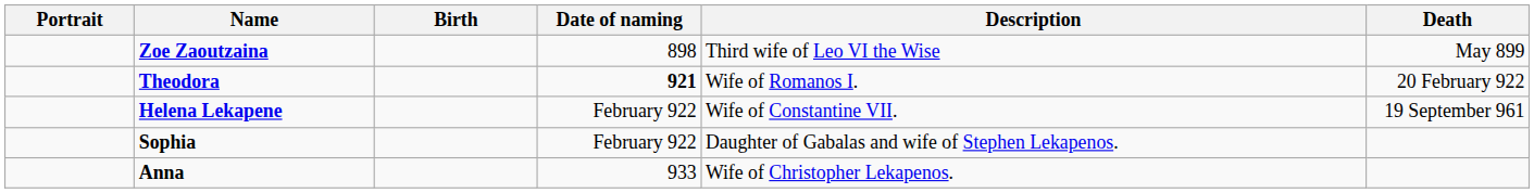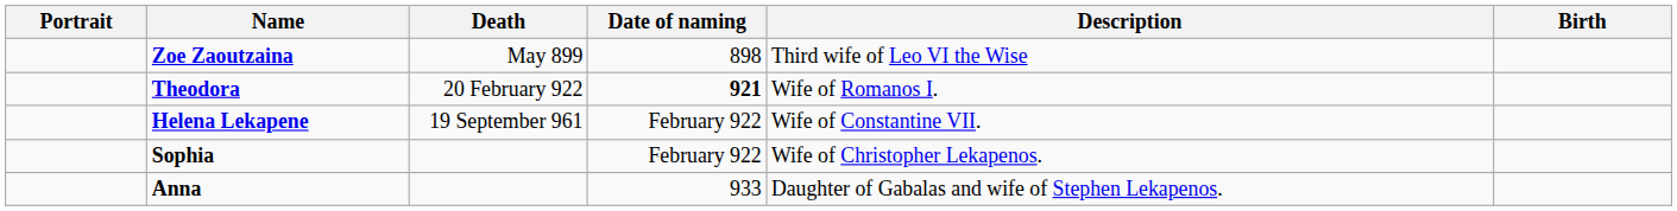 <table width=100% class="wikitable">
 <tr>
 <th style="width:100px">Portrait</th>
 <th>Name</th>
-<th style="width:8em">Birth</th>
+<th style="width:8em">Death</th>
 <th style="width:8em">Date of naming</th>
 <th>Description</th>
-<th style="width:8em">Death</th>
+<th style="width:8em">Birth</th>
 </tr>
 <tr>
 <td></td>
 <td><strong><a href='#'>Zoe Zaoutzaina</a></strong><br></td>
-<td style="text-align:right"></td>
+<td style="text-align:right">May 899</td>
 <td style="text-align:right">898</td>
 <td>Third wife of <a href='#'>Leo VI the Wise</a></td>
-<td style="text-align:right">May 899</td>
+<td style="text-align:right"></td>
 </tr>
 <tr>
 <td></td>
 <td><a href='#'><strong>Theodora</strong></a><br></td>
-<td style="text-align:right"></td>
+<td style="text-align:right">20 February 922</td>
 <td style="text-align:right"><strong>921</strong></td>
 <td>Wife of <a href='#'>Romanos I</a>.</td>
-<td style="text-align:right">20 February 922</td>
+<td style="text-align:right"></td>
 </tr>
 <tr>
 <td></td>
 <td><strong><a href='#'>Helena Lekapene</a></strong><br></td>
-<td style="text-align:right"></td>
+<td style="text-align:right">19 September 961</td>
 <td style="text-align:right">February 922</td>
 <td>Wife of <a href='#'>Constantine VII</a>.</td>
-<td style="text-align:right">19 September 961</td>
+<td style="text-align:right"></td>
 </tr>
 <tr>
 <td></td>
 <td><strong>Sophia</strong><br></td>
 <td style="text-align:right"></td>
 <td style="text-align:right">February 922</td>
-<td>Daughter of Gabalas and wife of <a href='#'>Stephen Lekapenos</a>.</td>
+<td>Wife of <a href='#'>Christopher Lekapenos</a>.</td>
 <td style="text-align:right"></td>
 </tr>
 <tr>
 <td></td>
 <td><strong>Anna</strong><br></td>
 <td style="text-align:right"></td>
 <td style="text-align:right">933</td>
-<td>Wife of <a href='#'>Christopher Lekapenos</a>.</td>
+<td>Daughter of Gabalas and wife of <a href='#'>Stephen Lekapenos</a>.</td>
 <td style="text-align:right"></td>
 </tr>
 </table>
